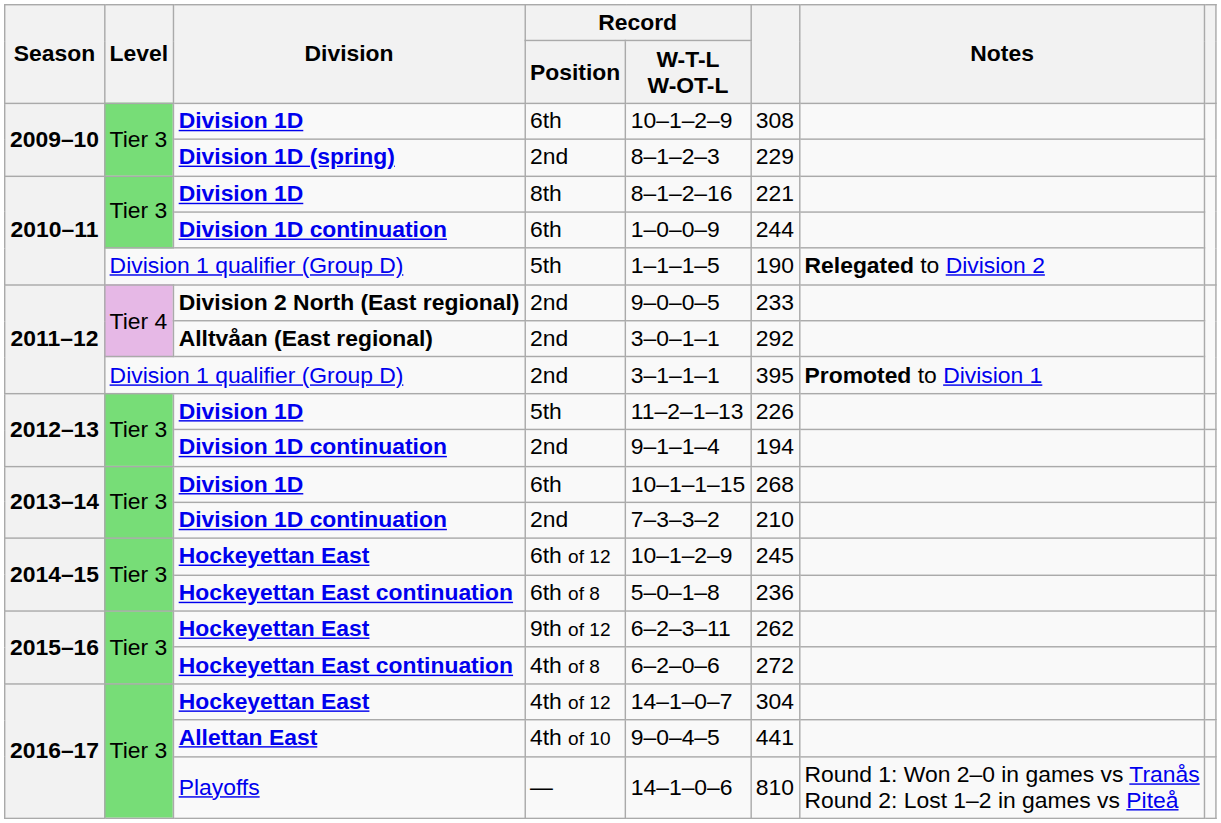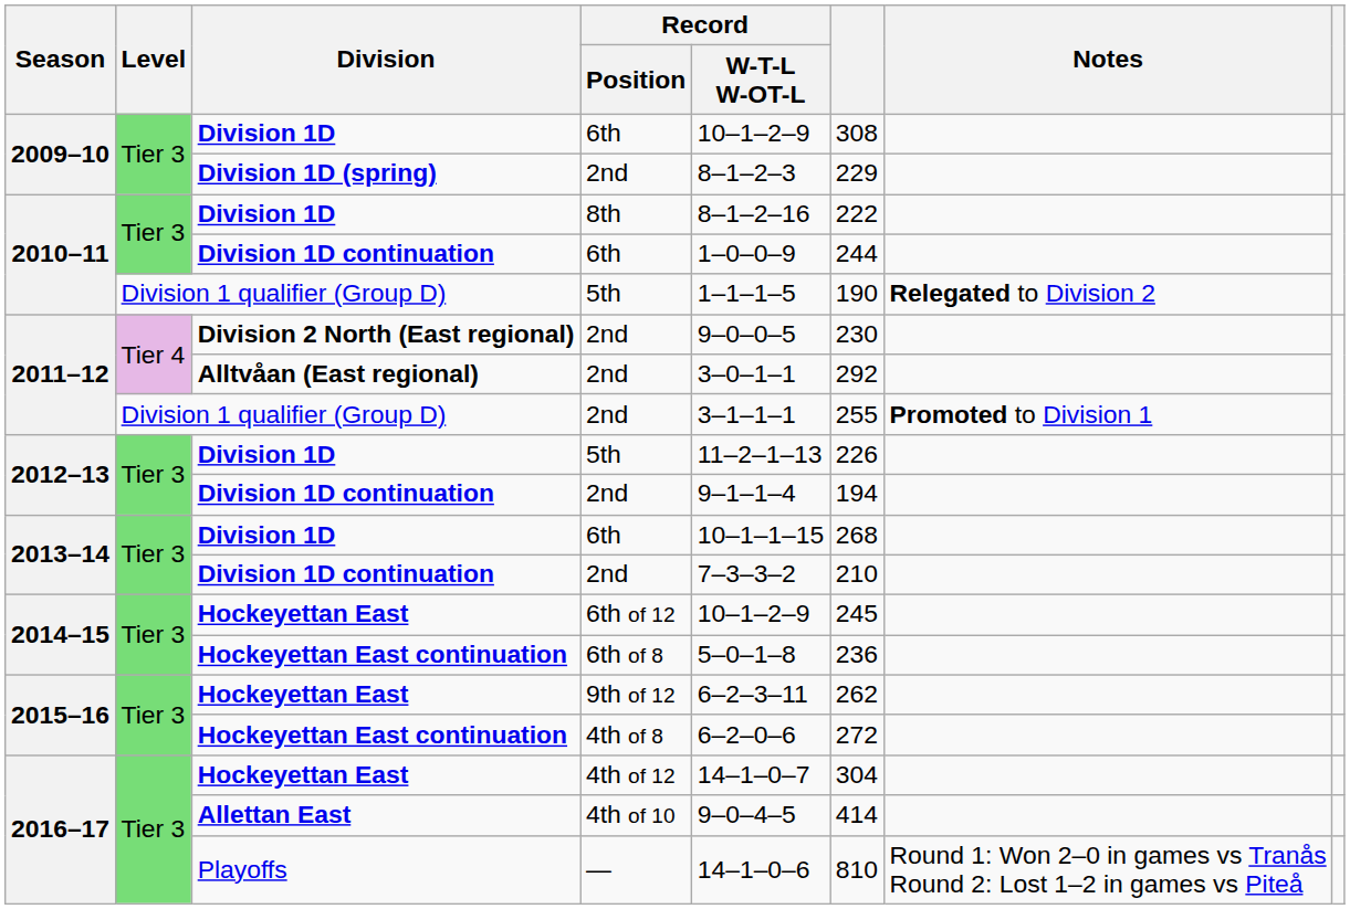 <table class="wikitable">
 <tr>
 <th rowspan=2>Season</th>
 <th rowspan=2>Level</th>
 <th rowspan=2>Division</th>
 <th colspan=2>Record</th>
 <th rowspan=2></th>
 <th rowspan=2>Notes</th>
 <th rowspan=2></th>
 </tr>
 <tr>
 <th>Position</th>
 <th>W-T-L<br>W-OT-L</th>
 </tr>
 <tr>
 <th rowspan=2>2009–10</th>
 <td rowspan=2 style="background:#77DD77;">Tier 3</td>
 <td><strong><a href='#'>Division 1D</a></strong></td>
 <td>6th</td>
 <td>10–1–2–9</td>
 <td>308</td>
 <td></td>
 <td rowspan=2></td>
 </tr>
 <tr>
 <td><strong><a href='#'>Division 1D (spring)</a></strong></td>
 <td>2nd</td>
 <td>8–1–2–3</td>
 <td>229</td>
 <td></td>
 </tr>
 <tr>
 <th rowspan=3>2010–11</th>
 <td rowspan=2 style="background:#77DD77;">Tier 3</td>
 <td><strong><a href='#'>Division 1D</a></strong></td>
 <td>8th</td>
 <td>8–1–2–16</td>
-<td>221</td>
+<td>222</td>
 <td></td>
 <td rowspan=3></td>
 </tr>
 <tr>
 <td><strong><a href='#'>Division 1D continuation</a></strong></td>
 <td>6th</td>
 <td>1–0–0–9</td>
 <td>244</td>
 <td></td>
 </tr>
 <tr>
 <td colspan=2><a href='#'>Division 1 qualifier (Group D)</a></td>
 <td>5th</td>
 <td>1–1–1–5</td>
 <td>190</td>
 <td> <strong>Relegated</strong> to <a href='#'>Division 2</a></td>
 </tr>
 <tr>
 <th rowspan=3>2011–12</th>
 <td rowspan=2 style="background:#E6B8E6;">Tier 4</td>
 <td><strong>Division 2 North (East regional)</strong></td>
 <td>2nd</td>
 <td>9–0–0–5</td>
-<td>233</td>
+<td>230</td>
 <td></td>
 <td rowspan=3></td>
 </tr>
 <tr>
 <td><strong>Alltvåan (East regional)</strong></td>
 <td>2nd</td>
 <td>3–0–1–1</td>
 <td>292</td>
 <td></td>
 </tr>
 <tr>
 <td colspan=2><a href='#'>Division 1 qualifier (Group D)</a></td>
 <td>2nd</td>
 <td>3–1–1–1</td>
-<td>395</td>
+<td>255</td>
 <td> <strong>Promoted</strong> to <a href='#'>Division 1</a></td>
 </tr>
 <tr>
 <th rowspan=2>2012–13</th>
 <td style="background:#77DD77;" rowspan=2>Tier 3</td>
 <td><strong><a href='#'>Division 1D</a></strong></td>
 <td>5th</td>
 <td>11–2–1–13</td>
 <td>226</td>
 <td></td>
 <td></td>
 </tr>
 <tr>
 <td><strong><a href='#'>Division 1D continuation</a></strong></td>
 <td>2nd</td>
 <td>9–1–1–4</td>
 <td>194</td>
 <td></td>
 <td></td>
 </tr>
 <tr>
 <th rowspan=2>2013–14</th>
 <td style="background:#77DD77;" rowspan=2>Tier 3</td>
 <td><strong><a href='#'>Division 1D</a></strong></td>
 <td>6th</td>
 <td>10–1–1–15</td>
 <td>268</td>
 <td></td>
 <td></td>
 </tr>
 <tr>
 <td><strong><a href='#'>Division 1D continuation</a></strong></td>
 <td>2nd</td>
 <td>7–3–3–2</td>
 <td>210</td>
 <td></td>
 <td></td>
 </tr>
 <tr>
 <th rowspan=2>2014–15</th>
 <td style="background:#77DD77;" rowspan=2>Tier 3</td>
 <td><strong><a href='#'>Hockeyettan East</a></strong></td>
 <td>6th <small>of 12</small></td>
 <td>10–1–2–9</td>
 <td>245</td>
 <td></td>
 <td></td>
 </tr>
 <tr>
 <td><strong><a href='#'>Hockeyettan East continuation</a></strong></td>
 <td>6th <small>of 8</small></td>
 <td>5–0–1–8</td>
 <td>236</td>
 <td></td>
 <td></td>
 </tr>
 <tr>
 <th rowspan=2>2015–16</th>
 <td style="background:#77DD77;" rowspan=2>Tier 3</td>
 <td><strong><a href='#'>Hockeyettan East</a></strong></td>
 <td>9th <small>of 12</small></td>
 <td>6–2–3–11</td>
 <td>262</td>
 <td></td>
 <td></td>
 </tr>
 <tr>
 <td><strong><a href='#'>Hockeyettan East continuation</a></strong></td>
 <td>4th <small>of 8</small></td>
 <td>6–2–0–6</td>
 <td>272</td>
 <td></td>
 <td></td>
 </tr>
 <tr>
 <th rowspan=3>2016–17</th>
 <td style="background:#77DD77;" rowspan=3>Tier 3</td>
 <td><strong><a href='#'>Hockeyettan East</a></strong></td>
 <td>4th <small>of 12</small></td>
 <td>14–1–0–7</td>
 <td>304</td>
 <td></td>
 <td></td>
 </tr>
 <tr>
 <td><strong><a href='#'>Allettan East</a></strong></td>
 <td>4th <small>of 10</small></td>
 <td>9–0–4–5</td>
-<td>441</td>
+<td>414</td>
 <td></td>
 <td></td>
 </tr>
 <tr>
 <td><a href='#'>Playoffs</a></td>
 <td>—</td>
 <td>14–1–0–6</td>
 <td>810</td>
 <td>Round 1: Won 2–0 in games vs <a href='#'>Tranås</a><br>Round 2: Lost 1–2 in games vs <a href='#'>Piteå</a></td>
 <td></td>
 </tr>
 </table>
